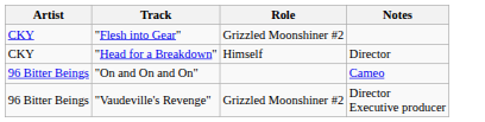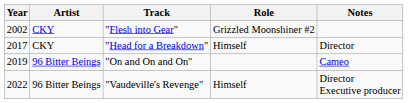 <table class="wikitable sortable">
 <tr>
+<th>Year</th>
 <th>Artist</th>
 <th>Track</th>
 <th>Role</th>
 <th class="unsortable">Notes</th>
 </tr>
 <tr>
+<td>2002</td>
 <td><a href='#'>CKY</a></td>
 <td>"<a href='#'>Flesh into Gear</a>"</td>
 <td>Grizzled Moonshiner #2</td>
 <td></td>
 </tr>
 <tr>
+<td>2017</td>
 <td>CKY</td>
 <td>"<a href='#'>Head for a Breakdown</a>"</td>
 <td>Himself</td>
 <td>Director</td>
 </tr>
 <tr>
+<td>2019</td>
 <td><a href='#'>96 Bitter Beings</a></td>
 <td>"On and On and On"</td>
 <td></td>
 <td><a href='#'>Cameo</a></td>
 </tr>
 <tr>
+<td>2022</td>
 <td>96 Bitter Beings</td>
 <td>"Vaudeville's Revenge"</td>
-<td>Grizzled Moonshiner #2</td>
+<td>Himself</td>
 <td>Director<br>Executive producer</td>
 </tr>
 </table>
